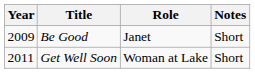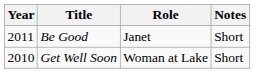 <table class="wikitable sortable">
 <tr>
 <th>Year</th>
 <th>Title</th>
 <th>Role</th>
 <th class="unsortable">Notes</th>
 </tr>
 <tr>
-<td>2009</td>
+<td>2011</td>
 <td><em>Be Good</em></td>
 <td>Janet</td>
 <td>Short</td>
 </tr>
 <tr>
-<td>2011</td>
+<td>2010</td>
 <td><em>Get Well Soon</em></td>
 <td>Woman at Lake</td>
 <td>Short</td>
 </tr>
 </table>
